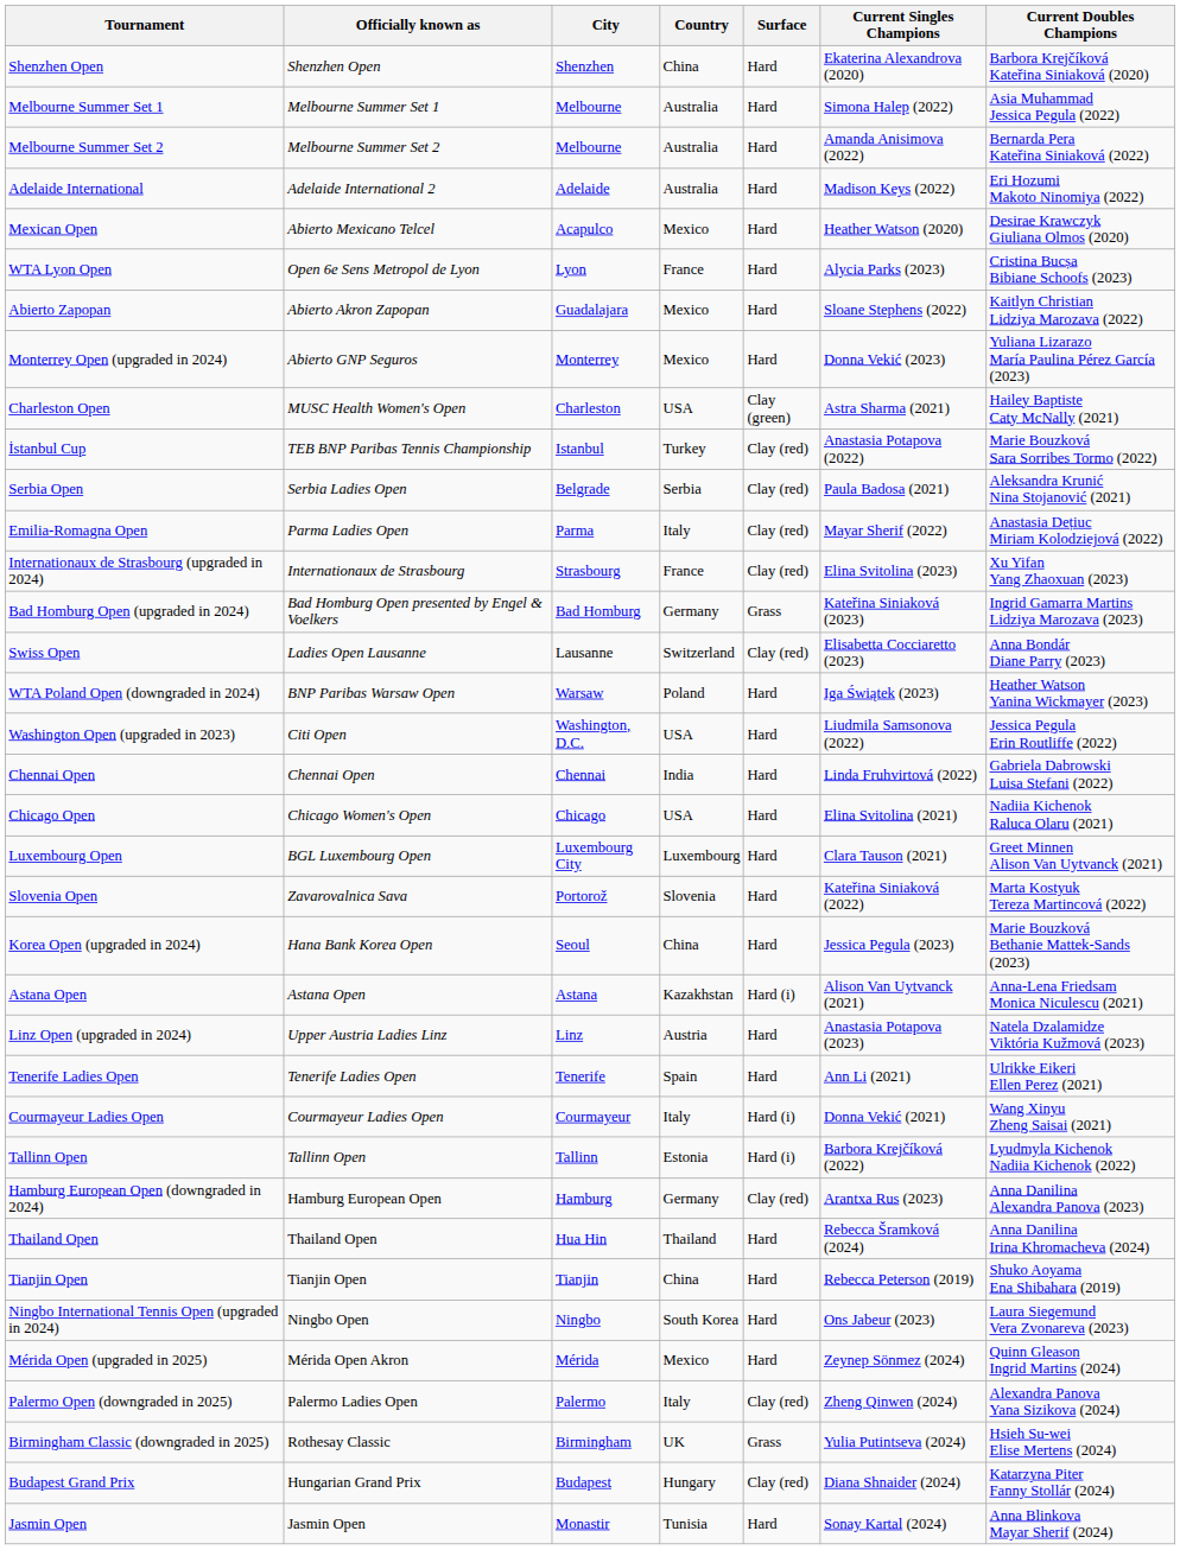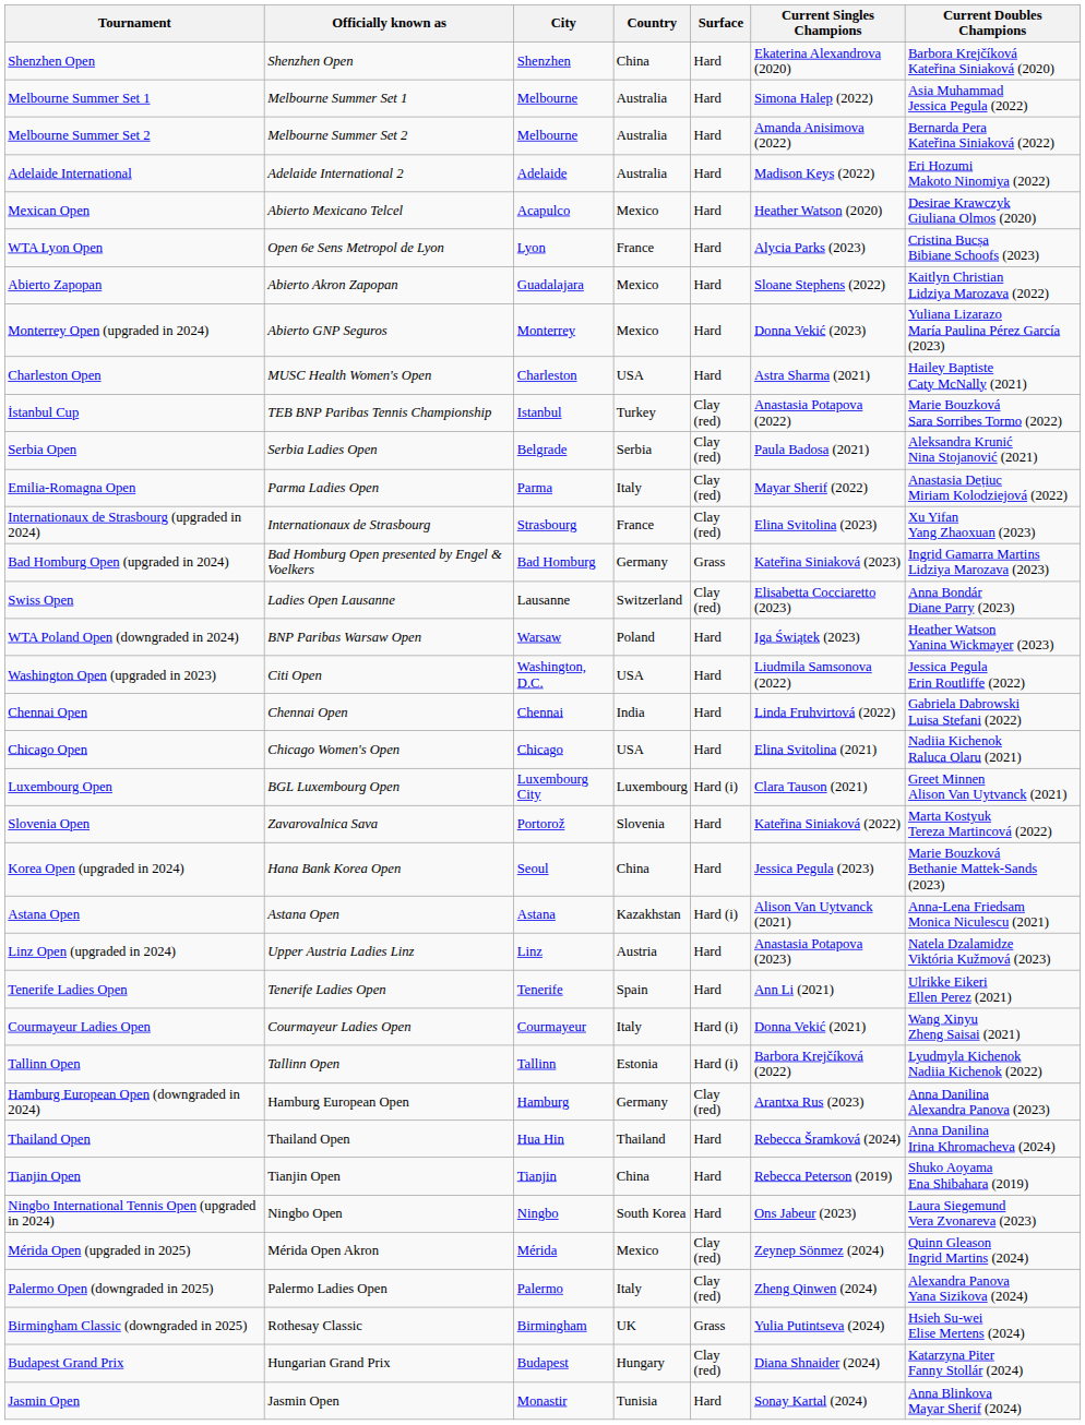 <table class="wikitable sortable"x>
 <tr>
 <th>Tournament</th>
 <th>Officially known as</th>
 <th>City</th>
 <th>Country</th>
 <th>Surface</th>
 <th>Current Singles Champions</th>
 <th>Current Doubles Champions</th>
 </tr>
 <tr>
 <td><a href='#'>Shenzhen Open</a></td>
 <td><em>Shenzhen Open</em></td>
 <td><a href='#'>Shenzhen</a></td>
 <td>China</td>
 <td>Hard</td>
 <td> <a href='#'>Ekaterina Alexandrova</a> (2020)</td>
 <td> <a href='#'>Barbora Krejčíková</a> <br> <a href='#'>Kateřina Siniaková</a> (2020)</td>
 </tr>
 <tr>
 <td><a href='#'>Melbourne Summer Set 1</a></td>
 <td><em>Melbourne Summer Set 1</em></td>
 <td><a href='#'>Melbourne</a></td>
 <td>Australia</td>
 <td>Hard</td>
 <td> <a href='#'>Simona Halep</a> (2022)</td>
 <td> <a href='#'>Asia Muhammad</a> <br> <a href='#'>Jessica Pegula</a> (2022)</td>
 </tr>
 <tr>
 <td><a href='#'>Melbourne Summer Set 2</a></td>
 <td><em>Melbourne Summer Set 2</em></td>
 <td><a href='#'>Melbourne</a></td>
 <td>Australia</td>
 <td>Hard</td>
 <td> <a href='#'>Amanda Anisimova</a> (2022)</td>
 <td> <a href='#'>Bernarda Pera</a> <br> <a href='#'>Kateřina Siniaková</a> (2022)</td>
 </tr>
 <tr>
 <td><a href='#'>Adelaide International</a></td>
 <td><em>Adelaide International 2</em></td>
 <td><a href='#'>Adelaide</a></td>
 <td>Australia</td>
 <td>Hard</td>
 <td> <a href='#'>Madison Keys</a> (2022)</td>
 <td> <a href='#'>Eri Hozumi</a> <br> <a href='#'>Makoto Ninomiya</a> (2022)</td>
 </tr>
 <tr>
 <td><a href='#'>Mexican Open</a></td>
 <td><em>Abierto Mexicano Telcel</em></td>
 <td><a href='#'>Acapulco</a></td>
 <td>Mexico</td>
 <td>Hard</td>
 <td> <a href='#'>Heather Watson</a> (2020)</td>
 <td> <a href='#'>Desirae Krawczyk</a> <br> <a href='#'>Giuliana Olmos</a> (2020)</td>
 </tr>
 <tr>
 <td><a href='#'>WTA Lyon Open</a></td>
 <td><em>Open 6e Sens Metropol de Lyon</em></td>
 <td><a href='#'>Lyon</a></td>
 <td>France</td>
 <td>Hard</td>
 <td> <a href='#'>Alycia Parks</a> (2023)</td>
 <td> <a href='#'>Cristina Bucșa</a> <br> <a href='#'>Bibiane Schoofs</a> (2023)</td>
 </tr>
 <tr>
 <td><a href='#'>Abierto Zapopan</a></td>
 <td><em>Abierto Akron Zapopan</em></td>
 <td><a href='#'>Guadalajara</a></td>
 <td>Mexico</td>
 <td>Hard</td>
 <td> <a href='#'>Sloane Stephens</a> (2022)</td>
 <td> <a href='#'>Kaitlyn Christian</a> <br> <a href='#'>Lidziya Marozava</a> (2022)</td>
 </tr>
 <tr>
 <td><a href='#'>Monterrey Open</a> (upgraded in 2024)</td>
 <td><em>Abierto GNP Seguros</em></td>
 <td><a href='#'>Monterrey</a></td>
 <td>Mexico</td>
 <td>Hard</td>
 <td> <a href='#'>Donna Vekić</a> (2023)</td>
 <td> <a href='#'>Yuliana Lizarazo</a> <br> <a href='#'>María Paulina Pérez García</a> (2023)</td>
 </tr>
 <tr>
 <td><a href='#'>Charleston Open</a></td>
 <td><em>MUSC Health Women's Open</em></td>
 <td><a href='#'>Charleston</a></td>
 <td>USA</td>
-<td>Clay (green)</td>
+<td>Hard</td>
 <td> <a href='#'>Astra Sharma</a> (2021)</td>
 <td> <a href='#'>Hailey Baptiste</a> <br> <a href='#'>Caty McNally</a> (2021)</td>
 </tr>
 <tr>
 <td><a href='#'>İstanbul Cup</a></td>
 <td><em>TEB BNP Paribas Tennis Championship</em></td>
 <td><a href='#'>Istanbul</a></td>
 <td>Turkey</td>
 <td>Clay (red)</td>
 <td> <a href='#'>Anastasia Potapova</a> (2022)</td>
 <td> <a href='#'>Marie Bouzková</a> <br> <a href='#'>Sara Sorribes Tormo</a> (2022)</td>
 </tr>
 <tr>
 <td><a href='#'>Serbia Open</a></td>
 <td><em>Serbia Ladies Open</em></td>
 <td><a href='#'>Belgrade</a></td>
 <td>Serbia</td>
 <td>Clay (red)</td>
 <td> <a href='#'>Paula Badosa</a> (2021)</td>
 <td> <a href='#'>Aleksandra Krunić</a> <br>  <a href='#'>Nina Stojanović</a> (2021)</td>
 </tr>
 <tr>
 <td><a href='#'>Emilia-Romagna Open</a></td>
 <td><em>Parma Ladies Open</em></td>
 <td><a href='#'>Parma</a></td>
 <td>Italy</td>
 <td>Clay (red)</td>
 <td> <a href='#'>Mayar Sherif</a> (2022)</td>
 <td> <a href='#'>Anastasia Dețiuc</a> <br> <a href='#'>Miriam Kolodziejová</a> (2022)</td>
 </tr>
 <tr>
 <td><a href='#'>Internationaux de Strasbourg</a> (upgraded in 2024)</td>
 <td><em>Internationaux de Strasbourg</em></td>
 <td><a href='#'>Strasbourg</a></td>
 <td>France</td>
 <td>Clay (red)</td>
 <td> <a href='#'>Elina Svitolina</a> (2023)</td>
 <td> <a href='#'>Xu Yifan</a> <br> <a href='#'>Yang Zhaoxuan</a> (2023)</td>
 </tr>
 <tr>
 <td><a href='#'>Bad Homburg Open</a> (upgraded in 2024)</td>
 <td><em>Bad Homburg Open presented by Engel & Voelkers</em></td>
 <td><a href='#'>Bad Homburg</a></td>
 <td>Germany</td>
 <td>Grass</td>
 <td> <a href='#'>Kateřina Siniaková</a> (2023)</td>
 <td> <a href='#'>Ingrid Gamarra Martins</a> <br> <a href='#'>Lidziya Marozava</a> (2023)</td>
 </tr>
 <tr>
 <td><a href='#'>Swiss Open</a></td>
 <td><em>Ladies Open Lausanne</em></td>
 <td>Lausanne</td>
 <td>Switzerland</td>
 <td>Clay (red)</td>
 <td> <a href='#'>Elisabetta Cocciaretto</a> (2023)</td>
 <td> <a href='#'>Anna Bondár</a> <br> <a href='#'>Diane Parry</a> (2023)</td>
 </tr>
 <tr>
 <td><a href='#'>WTA Poland Open</a> (downgraded in 2024)</td>
 <td><em>BNP Paribas Warsaw Open</em></td>
 <td><a href='#'>Warsaw</a></td>
 <td>Poland</td>
 <td>Hard</td>
 <td> <a href='#'>Iga Świątek</a> (2023)</td>
 <td> <a href='#'>Heather Watson</a> <br> <a href='#'>Yanina Wickmayer</a> (2023)</td>
 </tr>
 <tr>
 <td><a href='#'>Washington Open</a> (upgraded in 2023)</td>
 <td><em>Citi Open</em></td>
 <td><a href='#'>Washington, D.C.</a></td>
 <td>USA</td>
 <td>Hard</td>
 <td> <a href='#'>Liudmila Samsonova</a> (2022)</td>
 <td> <a href='#'>Jessica Pegula</a> <br> <a href='#'>Erin Routliffe</a> (2022)</td>
 </tr>
 <tr>
 <td><a href='#'>Chennai Open</a></td>
 <td><em>Chennai Open</em></td>
 <td><a href='#'>Chennai</a></td>
 <td>India</td>
 <td>Hard</td>
 <td> <a href='#'>Linda Fruhvirtová</a> (2022)</td>
 <td> <a href='#'>Gabriela Dabrowski</a> <br>  <a href='#'>Luisa Stefani</a> (2022)</td>
 </tr>
 <tr>
 <td><a href='#'>Chicago Open</a></td>
 <td><em>Chicago Women's Open</em></td>
 <td><a href='#'>Chicago</a></td>
 <td>USA</td>
 <td>Hard</td>
 <td> <a href='#'>Elina Svitolina</a> (2021)</td>
 <td> <a href='#'>Nadiia Kichenok</a> <br> <a href='#'>Raluca Olaru</a> (2021)</td>
 </tr>
 <tr>
 <td><a href='#'>Luxembourg Open</a></td>
 <td><em>BGL Luxembourg Open</em></td>
 <td><a href='#'>Luxembourg City</a></td>
 <td>Luxembourg</td>
-<td>Hard</td>
+<td>Hard (i)</td>
 <td> <a href='#'>Clara Tauson</a> (2021)</td>
 <td> <a href='#'>Greet Minnen</a> <br> <a href='#'>Alison Van Uytvanck</a> (2021)</td>
 </tr>
 <tr>
 <td><a href='#'>Slovenia Open</a></td>
 <td><em>Zavarovalnica Sava</em></td>
 <td><a href='#'>Portorož</a></td>
 <td>Slovenia</td>
 <td>Hard</td>
 <td> <a href='#'>Kateřina Siniaková</a> (2022)</td>
 <td> <a href='#'>Marta Kostyuk</a> <br> <a href='#'>Tereza Martincová</a> (2022)</td>
 </tr>
 <tr>
 <td><a href='#'>Korea Open</a> (upgraded in 2024)</td>
 <td><em>Hana Bank Korea Open</em></td>
 <td><a href='#'>Seoul</a></td>
 <td>China</td>
 <td>Hard</td>
 <td> <a href='#'>Jessica Pegula</a> (2023)</td>
 <td> <a href='#'>Marie Bouzková</a> <br> <a href='#'>Bethanie Mattek-Sands</a> (2023)</td>
 </tr>
 <tr>
 <td><a href='#'>Astana Open</a></td>
 <td><em>Astana Open</em></td>
 <td><a href='#'>Astana</a></td>
 <td>Kazakhstan</td>
 <td>Hard (i)</td>
 <td> <a href='#'>Alison Van Uytvanck</a> (2021)</td>
 <td> <a href='#'>Anna-Lena Friedsam</a> <br> <a href='#'>Monica Niculescu</a> (2021)</td>
 </tr>
 <tr>
 <td><a href='#'>Linz Open</a> (upgraded in 2024)</td>
 <td><em>Upper Austria Ladies Linz</em></td>
 <td><a href='#'>Linz</a></td>
 <td>Austria</td>
 <td>Hard</td>
 <td> <a href='#'>Anastasia Potapova</a> (2023)</td>
 <td> <a href='#'>Natela Dzalamidze</a> <br> <a href='#'>Viktória Kužmová</a> (2023)</td>
 </tr>
 <tr>
 <td><a href='#'>Tenerife Ladies Open</a></td>
 <td><em>Tenerife Ladies Open</em></td>
 <td><a href='#'>Tenerife</a></td>
 <td>Spain</td>
 <td>Hard</td>
 <td> <a href='#'>Ann Li</a> (2021)</td>
 <td> <a href='#'>Ulrikke Eikeri</a> <br> <a href='#'>Ellen Perez</a> (2021)</td>
 </tr>
 <tr>
 <td><a href='#'>Courmayeur Ladies Open</a></td>
 <td><em>Courmayeur Ladies Open</em></td>
 <td><a href='#'>Courmayeur</a></td>
 <td>Italy</td>
 <td>Hard (i)</td>
 <td> <a href='#'>Donna Vekić</a> (2021)</td>
 <td> <a href='#'>Wang Xinyu</a> <br> <a href='#'>Zheng Saisai</a> (2021)</td>
 </tr>
 <tr>
 <td><a href='#'>Tallinn Open</a></td>
 <td><em>Tallinn Open</em></td>
 <td><a href='#'>Tallinn</a></td>
 <td>Estonia</td>
 <td>Hard (i)</td>
 <td> <a href='#'>Barbora Krejčíková</a> (2022)</td>
 <td> <a href='#'>Lyudmyla Kichenok</a> <br> <a href='#'>Nadiia Kichenok</a> (2022)</td>
 </tr>
 <tr>
 <td><a href='#'>Hamburg European Open</a> (downgraded in 2024)</td>
 <td>Hamburg European Open<em></td>
 <td><a href='#'>Hamburg</a></td>
 <td>Germany</td>
 <td>Clay (red)</td>
 <td> <a href='#'>Arantxa Rus</a> (2023)</td>
 <td> <a href='#'>Anna Danilina</a> <br> <a href='#'>Alexandra Panova</a> (2023)</td>
 </tr>
 <tr>
 <td><a href='#'>Thailand Open</a></td>
 <td></em>Thailand Open<em></td>
 <td><a href='#'>Hua Hin</a></td>
 <td>Thailand</td>
 <td>Hard</td>
 <td> <a href='#'>Rebecca Šramková</a> (2024)</td>
 <td> <a href='#'>Anna Danilina</a> <br> <a href='#'>Irina Khromacheva</a> (2024)</td>
 </tr>
 <tr>
 <td><a href='#'>Tianjin Open</a></td>
 <td></em>Tianjin Open<em></td>
 <td><a href='#'>Tianjin</a></td>
 <td>China</td>
 <td>Hard</td>
 <td> <a href='#'>Rebecca Peterson</a> (2019)</td>
 <td> <a href='#'>Shuko Aoyama</a> <br> <a href='#'>Ena Shibahara</a> (2019)</td>
 </tr>
 <tr>
 <td><a href='#'>Ningbo International Tennis Open</a> (upgraded in 2024)</td>
 <td></em>Ningbo Open<em></td>
 <td><a href='#'>Ningbo</a></td>
 <td>South Korea</td>
 <td>Hard</td>
 <td> <a href='#'>Ons Jabeur</a> (2023)</td>
 <td> <a href='#'>Laura Siegemund</a> <br> <a href='#'>Vera Zvonareva</a> (2023)</td>
 </tr>
 <tr>
 <td><a href='#'>Mérida Open</a> (upgraded in 2025)</td>
 <td></em>Mérida Open Akron<em></td>
 <td><a href='#'>Mérida</a></td>
 <td>Mexico</td>
-<td>Hard</td>
+<td>Clay (red)</td>
 <td> <a href='#'>Zeynep Sönmez</a> (2024)</td>
 <td> <a href='#'>Quinn Gleason</a> <br> <a href='#'>Ingrid Martins</a> (2024)</td>
 </tr>
 <tr>
 <td><a href='#'>Palermo Open</a> (downgraded in 2025)</td>
 <td></em>Palermo Ladies Open<em></td>
 <td><a href='#'>Palermo</a></td>
 <td>Italy</td>
 <td>Clay (red)</td>
 <td> <a href='#'>Zheng Qinwen</a> (2024)</td>
 <td> <a href='#'>Alexandra Panova</a> <br> <a href='#'>Yana Sizikova</a> (2024)</td>
 </tr>
 <tr>
 <td><a href='#'>Birmingham Classic</a> (downgraded in 2025)</td>
 <td></em>Rothesay Classic<em></td>
 <td><a href='#'>Birmingham</a></td>
 <td>UK</td>
 <td>Grass</td>
 <td> <a href='#'>Yulia Putintseva</a> (2024)</td>
 <td> <a href='#'>Hsieh Su-wei</a> <br> <a href='#'>Elise Mertens</a> (2024)</td>
 </tr>
 <tr>
 <td><a href='#'>Budapest Grand Prix</a></td>
 <td></em>Hungarian Grand Prix<em></td>
 <td><a href='#'>Budapest</a></td>
 <td>Hungary</td>
 <td>Clay (red)</td>
 <td> <a href='#'>Diana Shnaider</a> (2024)</td>
 <td> <a href='#'>Katarzyna Piter</a> <br> <a href='#'>Fanny Stollár</a> (2024)</td>
 </tr>
 <tr>
 <td><a href='#'>Jasmin Open</a></td>
 <td></em>Jasmin Open<em></td>
 <td><a href='#'>Monastir</a></td>
 <td>Tunisia</td>
 <td>Hard</td>
 <td> <a href='#'>Sonay Kartal</a> (2024)</td>
 <td> <a href='#'>Anna Blinkova</a> <br> <a href='#'>Mayar Sherif</a> (2024)</td>
 </tr>
 </table>
